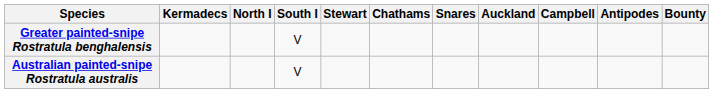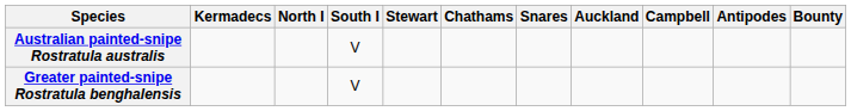 <table class="wikitable" style="text-align:center">
 <tr>
 <th width="200">Species</th>
 <th>Kermadecs</th>
 <th>North I</th>
 <th>South I</th>
 <th>Stewart</th>
 <th>Chathams</th>
 <th>Snares</th>
 <th>Auckland</th>
 <th>Campbell</th>
 <th>Antipodes</th>
 <th>Bounty</th>
 </tr>
 <tr>
+<th><a href='#'>Australian painted-snipe</a><br><em>Rostratula australis</em></th>
+<td></td>
+<td></td>
+<td>V</td>
+<td></td>
+<td></td>
+<td></td>
+<td></td>
+<td></td>
+<td></td>
+<td></td>
+</tr>
+<tr>
 <th><a href='#'>Greater painted-snipe</a><br><em>Rostratula benghalensis</em></th>
 <td></td>
 <td></td>
 <td>V</td>
 <td></td>
 <td></td>
 <td></td>
 <td></td>
 <td></td>
 <td></td>
 <td></td>
 </tr>
-<tr>
-<th><a href='#'>Australian painted-snipe</a><br><em>Rostratula australis</em></th>
-<td></td>
-<td></td>
-<td>V</td>
-<td></td>
-<td></td>
-<td></td>
-<td></td>
-<td></td>
-<td></td>
-<td></td>
-</tr>
 </table>
